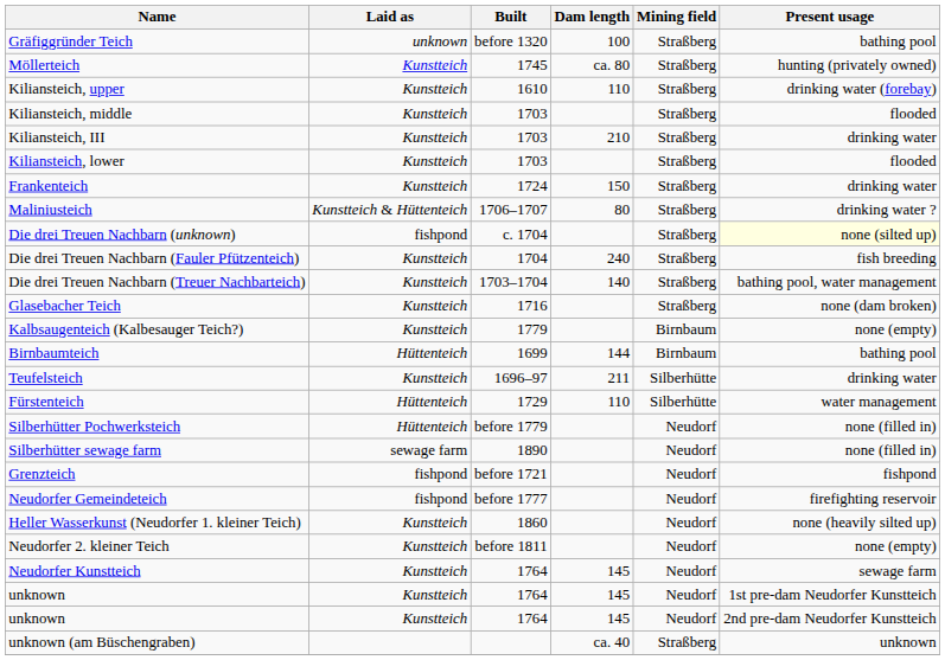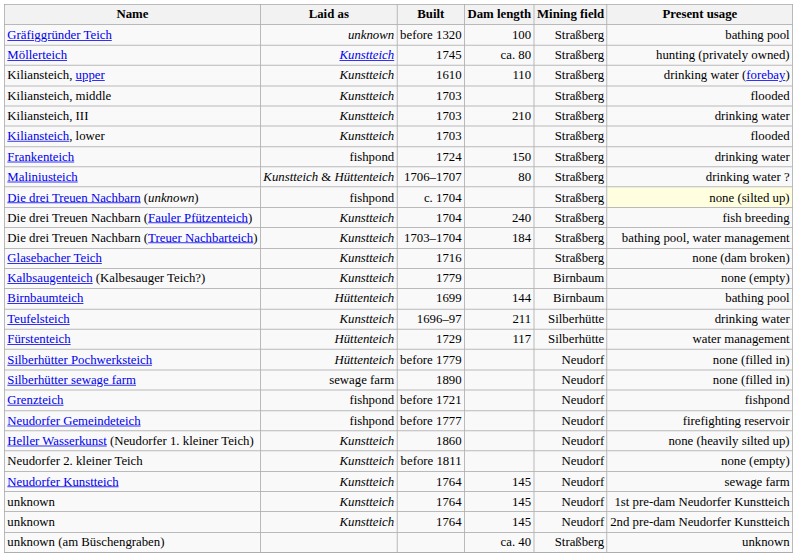 <table class="wikitable sortable">
 <tr class="hintergrundfarbe5">
 <th>Name</th>
 <th>Laid as</th>
 <th>Built</th>
 <th>Dam length</th>
 <th>Mining field</th>
 <th>Present usage</th>
 </tr>
 <tr>
 <td style="text-align:left;"><a href='#'>Gräfiggründer Teich</a></td>
 <td style="text-align:right;"><em>unknown</em></td>
 <td style="text-align:right;"> before 1320</td>
 <td style="text-align:right;">100</td>
 <td style="text-align:right;">Straßberg</td>
 <td style="text-align:right;">bathing pool</td>
 </tr>
 <tr>
 <td style="text-align:left;"><a href='#'>Möllerteich</a></td>
 <td style="text-align:right;"><em><a href='#'>Kunstteich</a></em></td>
 <td style="text-align:right;">1745</td>
 <td style="text-align:right;">ca. 80</td>
 <td style="text-align:right;">Straßberg</td>
 <td style="text-align:right;">hunting (privately owned)</td>
 </tr>
 <tr>
 <td style="text-align:left;">Kiliansteich, <a href='#'>upper</a></td>
 <td style="text-align:right;"><em>Kunstteich</em></td>
 <td style="text-align:right;">1610</td>
 <td style="text-align:right;">110</td>
 <td style="text-align:right;">Straßberg</td>
 <td style="text-align:right;">drinking water (<a href='#'>forebay</a>)</td>
 </tr>
 <tr>
 <td style="text-align:left;">Kiliansteich, middle</td>
 <td style="text-align:right;"><em>Kunstteich</em></td>
 <td style="text-align:right;">1703</td>
 <td style="text-align:right;"></td>
 <td style="text-align:right;">Straßberg</td>
 <td style="text-align:right;">flooded</td>
 </tr>
 <tr>
 <td style="text-align:left;">Kiliansteich, III</td>
 <td style="text-align:right;"><em>Kunstteich</em></td>
 <td style="text-align:right;">1703</td>
 <td style="text-align:right;">210</td>
 <td style="text-align:right;">Straßberg</td>
 <td style="text-align:right;">drinking water</td>
 </tr>
 <tr>
 <td style="text-align:left;"><a href='#'>Kiliansteich</a>, lower</td>
 <td style="text-align:right;"><em>Kunstteich</em></td>
 <td style="text-align:right;">1703</td>
 <td style="text-align:right;"></td>
 <td style="text-align:right;">Straßberg</td>
 <td style="text-align:right;">flooded</td>
 </tr>
 <tr>
 <td style="text-align:left;"><a href='#'>Frankenteich</a></td>
-<td style="text-align:right;"><em>Kunstteich</em></td>
+<td style="text-align:right;">fishpond</td>
 <td style="text-align:right;">1724</td>
 <td style="text-align:right;">150</td>
 <td style="text-align:right;">Straßberg</td>
 <td style="text-align:right;">drinking water</td>
 </tr>
 <tr>
 <td style="text-align:left;"><a href='#'>Maliniusteich</a></td>
 <td style="text-align:right;"><em>Kunstteich</em> & <em>Hüttenteich</em></td>
 <td style="text-align:right;">1706–1707</td>
 <td style="text-align:right;">80</td>
 <td style="text-align:right;">Straßberg</td>
 <td style="text-align:right;">drinking water ?</td>
 </tr>
 <tr>
 <td style="text-align:left;"><a href='#'>Die drei Treuen Nachbarn</a> (<em>unknown</em>)</td>
 <td style="text-align:right;">fishpond</td>
 <td style="text-align:right;">c. 1704</td>
 <td style="text-align:right;"></td>
 <td style="text-align:right;">Straßberg</td>
 <td style="background: lightyellow; text-align:right;">none (silted up)</td>
 </tr>
 <tr>
 <td style="text-align:left;">Die drei Treuen Nachbarn (<a href='#'>Fauler Pfützenteich</a>)</td>
 <td style="text-align:right;"><em>Kunstteich</em></td>
 <td style="text-align:right;">1704</td>
 <td style="text-align:right;">240</td>
 <td style="text-align:right;">Straßberg</td>
 <td style="text-align:right;">fish breeding</td>
 </tr>
 <tr>
 <td style="text-align:left;">Die drei Treuen Nachbarn (<a href='#'>Treuer Nachbarteich</a>)</td>
 <td style="text-align:right;"><em>Kunstteich</em></td>
 <td style="text-align:right;">1703–1704</td>
-<td style="text-align:right;">140</td>
+<td style="text-align:right;">184</td>
 <td style="text-align:right;">Straßberg</td>
 <td style="text-align:right;">bathing pool, water management</td>
 </tr>
 <tr>
 <td style="text-align:left;"><a href='#'>Glasebacher Teich</a></td>
 <td style="text-align:right;"><em>Kunstteich</em></td>
 <td style="text-align:right;">1716</td>
 <td style="text-align:right;"></td>
 <td style="text-align:right;">Straßberg</td>
 <td style="text-align:right;">none (dam broken)</td>
 </tr>
 <tr>
 <td style="text-align:left;"><a href='#'>Kalbsaugenteich</a> (Kalbesauger Teich?)</td>
 <td style="text-align:right;"><em>Kunstteich</em></td>
 <td style="text-align:right;">1779</td>
 <td style="text-align:right;"></td>
 <td style="text-align:right;">Birnbaum</td>
 <td style="text-align:right;">none (empty)</td>
 </tr>
 <tr>
 <td style="text-align:left;"><a href='#'>Birnbaumteich</a></td>
 <td style="text-align:right;"><em>Hüttenteich</em></td>
 <td style="text-align:right;">1699</td>
 <td style="text-align:right;">144</td>
 <td style="text-align:right;">Birnbaum</td>
 <td style="text-align:right;">bathing pool</td>
 </tr>
 <tr>
 <td style="text-align:left;"><a href='#'>Teufelsteich</a></td>
 <td style="text-align:right;"><em>Kunstteich</em></td>
 <td style="text-align:right;">1696–97</td>
 <td style="text-align:right;">211</td>
 <td style="text-align:right;">Silberhütte</td>
 <td style="text-align:right;">drinking water</td>
 </tr>
 <tr>
 <td style="text-align:left;"><a href='#'>Fürstenteich</a></td>
 <td style="text-align:right;"><em>Hüttenteich</em></td>
 <td style="text-align:right;">1729</td>
-<td style="text-align:right;">110</td>
+<td style="text-align:right;">117</td>
 <td style="text-align:right;">Silberhütte</td>
 <td style="text-align:right;">water management</td>
 </tr>
 <tr>
 <td style="text-align:left;"><a href='#'>Silberhütter Pochwerksteich</a></td>
 <td style="text-align:right;"><em>Hüttenteich</em></td>
 <td style="text-align:right;"> before 1779</td>
 <td style="text-align:right;"></td>
 <td style="text-align:right;">Neudorf</td>
 <td style="text-align:right;">none (filled in)</td>
 </tr>
 <tr>
 <td style="text-align:left;"><a href='#'>Silberhütter sewage farm</a></td>
 <td style="text-align:right;">sewage farm</td>
 <td style="text-align:right;">1890</td>
 <td style="text-align:right;"></td>
 <td style="text-align:right;">Neudorf</td>
 <td style="text-align:right;">none (filled in)</td>
 </tr>
 <tr>
 <td style="text-align:left;"><a href='#'>Grenzteich</a></td>
 <td style="text-align:right;">fishpond</td>
 <td style="text-align:right;">before 1721</td>
 <td style="text-align:right;"></td>
 <td style="text-align:right;">Neudorf</td>
 <td style="text-align:right;">fishpond</td>
 </tr>
 <tr>
 <td style="text-align:left;"><a href='#'>Neudorfer Gemeindeteich</a></td>
 <td style="text-align:right;">fishpond</td>
 <td style="text-align:right;">before 1777</td>
 <td style="text-align:right;"></td>
 <td style="text-align:right;">Neudorf</td>
 <td style="text-align:right;">firefighting reservoir</td>
 </tr>
 <tr>
 <td style="text-align:left;"><a href='#'>Heller Wasserkunst</a> (Neudorfer 1. kleiner Teich)</td>
 <td style="text-align:right;"><em>Kunstteich</em></td>
 <td style="text-align:right;">1860</td>
 <td style="text-align:right;"></td>
 <td style="text-align:right;">Neudorf</td>
 <td style="text-align:right;">none (heavily silted up)</td>
 </tr>
 <tr>
 <td style="text-align:left;">Neudorfer 2. kleiner Teich</td>
 <td style="text-align:right;"><em>Kunstteich</em></td>
 <td style="text-align:right;">before 1811</td>
 <td style="text-align:right;"></td>
 <td style="text-align:right;">Neudorf</td>
 <td style="text-align:right;">none (empty)</td>
 </tr>
 <tr>
 <td style="text-align:left;"><a href='#'>Neudorfer Kunstteich</a></td>
 <td style="text-align:right;"><em>Kunstteich</em></td>
 <td style="text-align:right;">1764</td>
 <td style="text-align:right;">145</td>
 <td style="text-align:right;">Neudorf</td>
 <td style="text-align:right;">sewage farm</td>
 </tr>
 <tr>
 <td style="text-align:left;">unknown</td>
 <td style="text-align:right;"><em>Kunstteich</em></td>
 <td style="text-align:right;">1764</td>
 <td style="text-align:right;">145</td>
 <td style="text-align:right;">Neudorf</td>
 <td style="text-align:right;">1st pre-dam Neudorfer Kunstteich</td>
 </tr>
 <tr>
 <td style="text-align:left;">unknown</td>
 <td style="text-align:right;"><em>Kunstteich</em></td>
 <td style="text-align:right;">1764</td>
 <td style="text-align:right;">145</td>
 <td style="text-align:right;">Neudorf</td>
 <td style="text-align:right;">2nd pre-dam Neudorfer Kunstteich</td>
 </tr>
 <tr>
 <td style="text-align:left;">unknown (am Büschengraben)</td>
 <td style="text-align:right;"></td>
 <td style="text-align:right;"></td>
 <td style="text-align:right;">ca. 40</td>
 <td style="text-align:right;">Straßberg</td>
 <td style="text-align:right;">unknown</td>
 </tr>
 <tr>
 </tr>
 </table>
